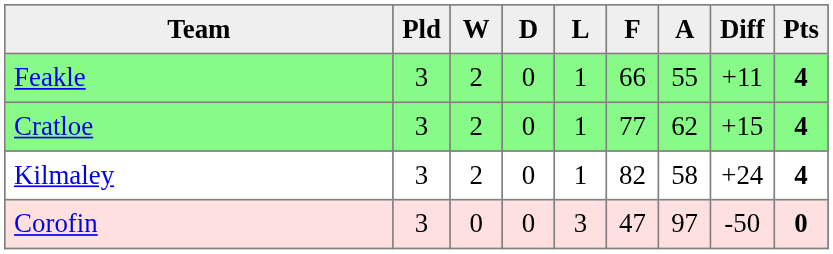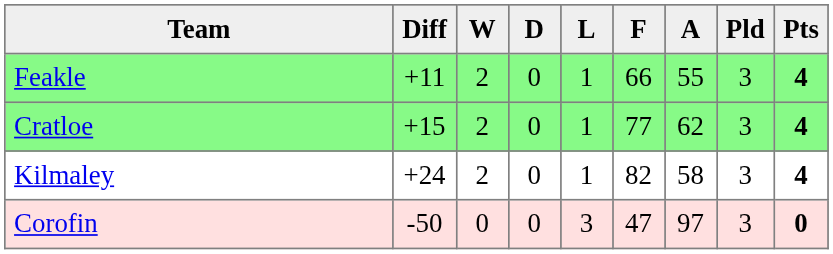 <table style=border-collapse:collapse border=1 cellspacing=0 cellpadding=5>
 <tr align=center bgcolor=#efefef>
 <th width=220>Team</th>
-<th width=20>Pld</th>
+<th width=20>Diff</th>
 <th width=20>W</th>
 <th width=20>D</th>
 <th width=20>L</th>
 <th width=20>F</th>
 <th width=20>A</th>
-<th width=20>Diff</th>
+<th width=20>Pld</th>
 <th width=20>Pts</th>
 </tr>
 <tr align=center style="background:#87FA87;">
 <td style="text-align:left;"> <a href='#'>Feakle</a></td>
-<td>3</td>
+<td>+11</td>
 <td>2</td>
 <td>0</td>
 <td>1</td>
 <td>66</td>
 <td>55</td>
-<td>+11</td>
+<td>3</td>
 <td><strong>4</strong></td>
 </tr>
 <tr align=center style="background:#87FA87;">
 <td style="text-align:left;"> <a href='#'>Cratloe</a></td>
-<td>3</td>
+<td>+15</td>
 <td>2</td>
 <td>0</td>
 <td>1</td>
 <td>77</td>
 <td>62</td>
-<td>+15</td>
+<td>3</td>
 <td><strong>4</strong></td>
 </tr>
 <tr align=center style="background:#FFFFFF;">
 <td style="text-align:left;"> <a href='#'>Kilmaley</a></td>
-<td>3</td>
+<td>+24</td>
 <td>2</td>
 <td>0</td>
 <td>1</td>
 <td>82</td>
 <td>58</td>
-<td>+24</td>
+<td>3</td>
 <td><strong>4</strong></td>
 </tr>
 <tr align=center style="background:#FFE0E0;">
 <td style="text-align:left;"> <a href='#'>Corofin</a></td>
-<td>3</td>
+<td>-50</td>
 <td>0</td>
 <td>0</td>
 <td>3</td>
 <td>47</td>
 <td>97</td>
-<td>-50</td>
+<td>3</td>
 <td><strong>0</strong></td>
 </tr>
 </table>
